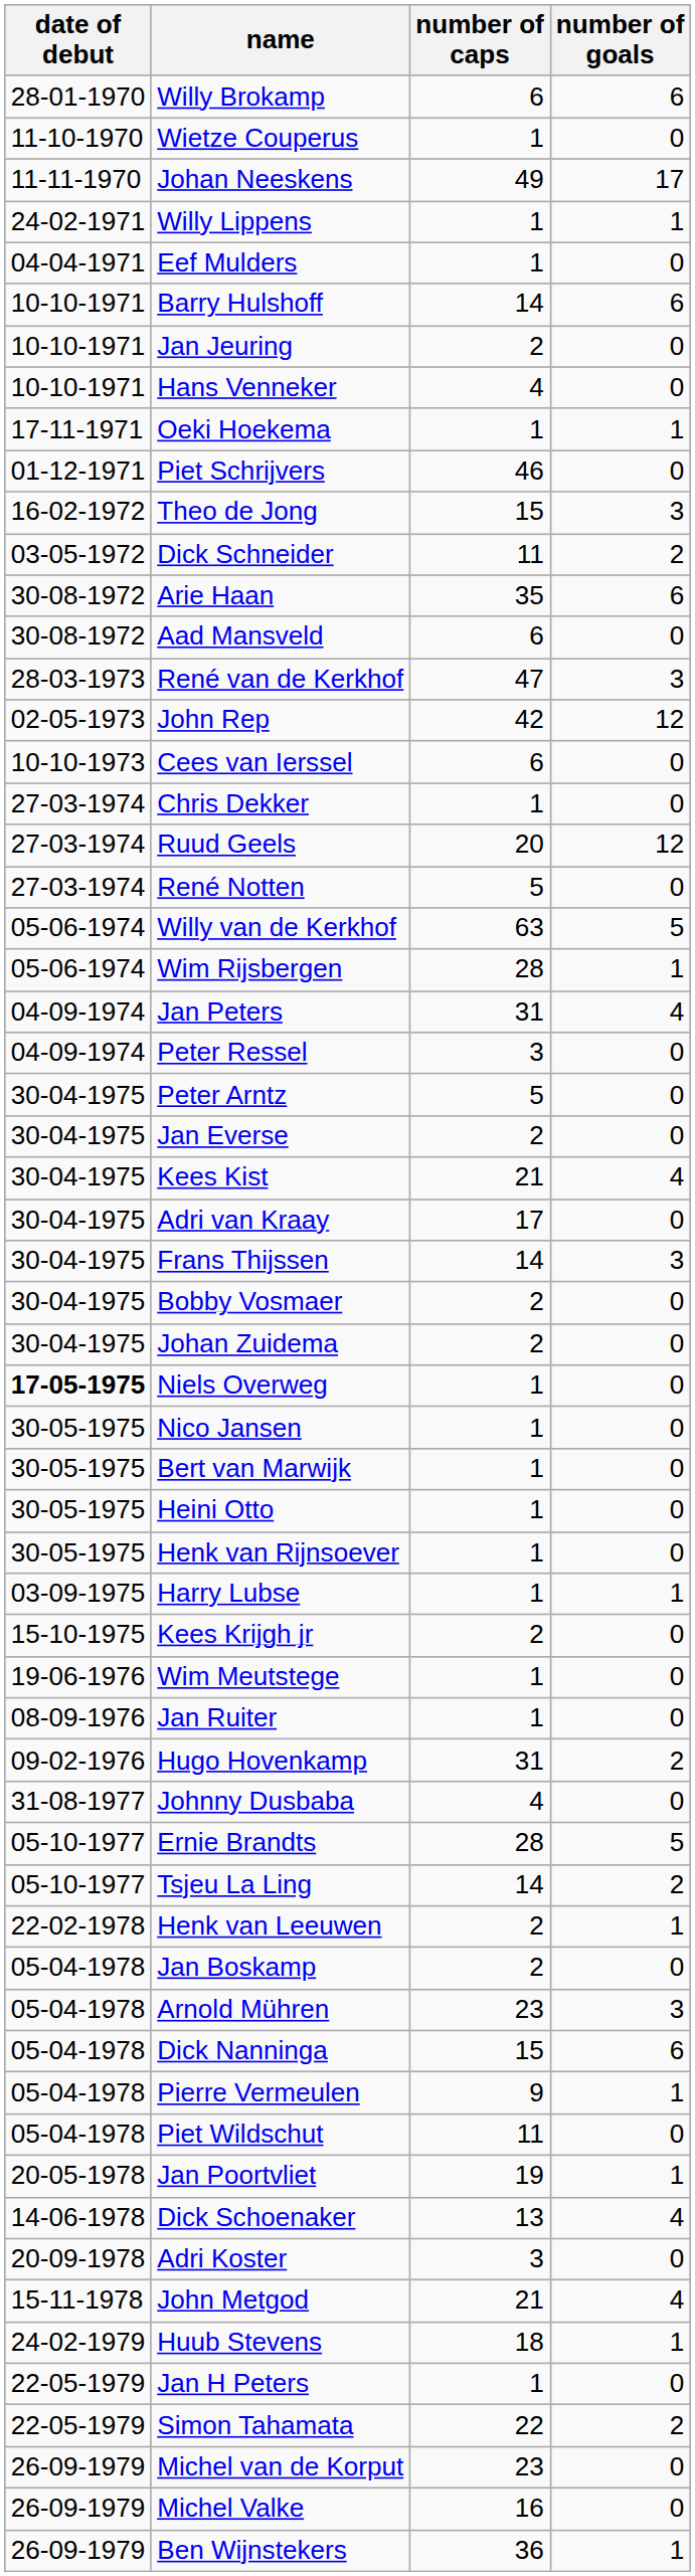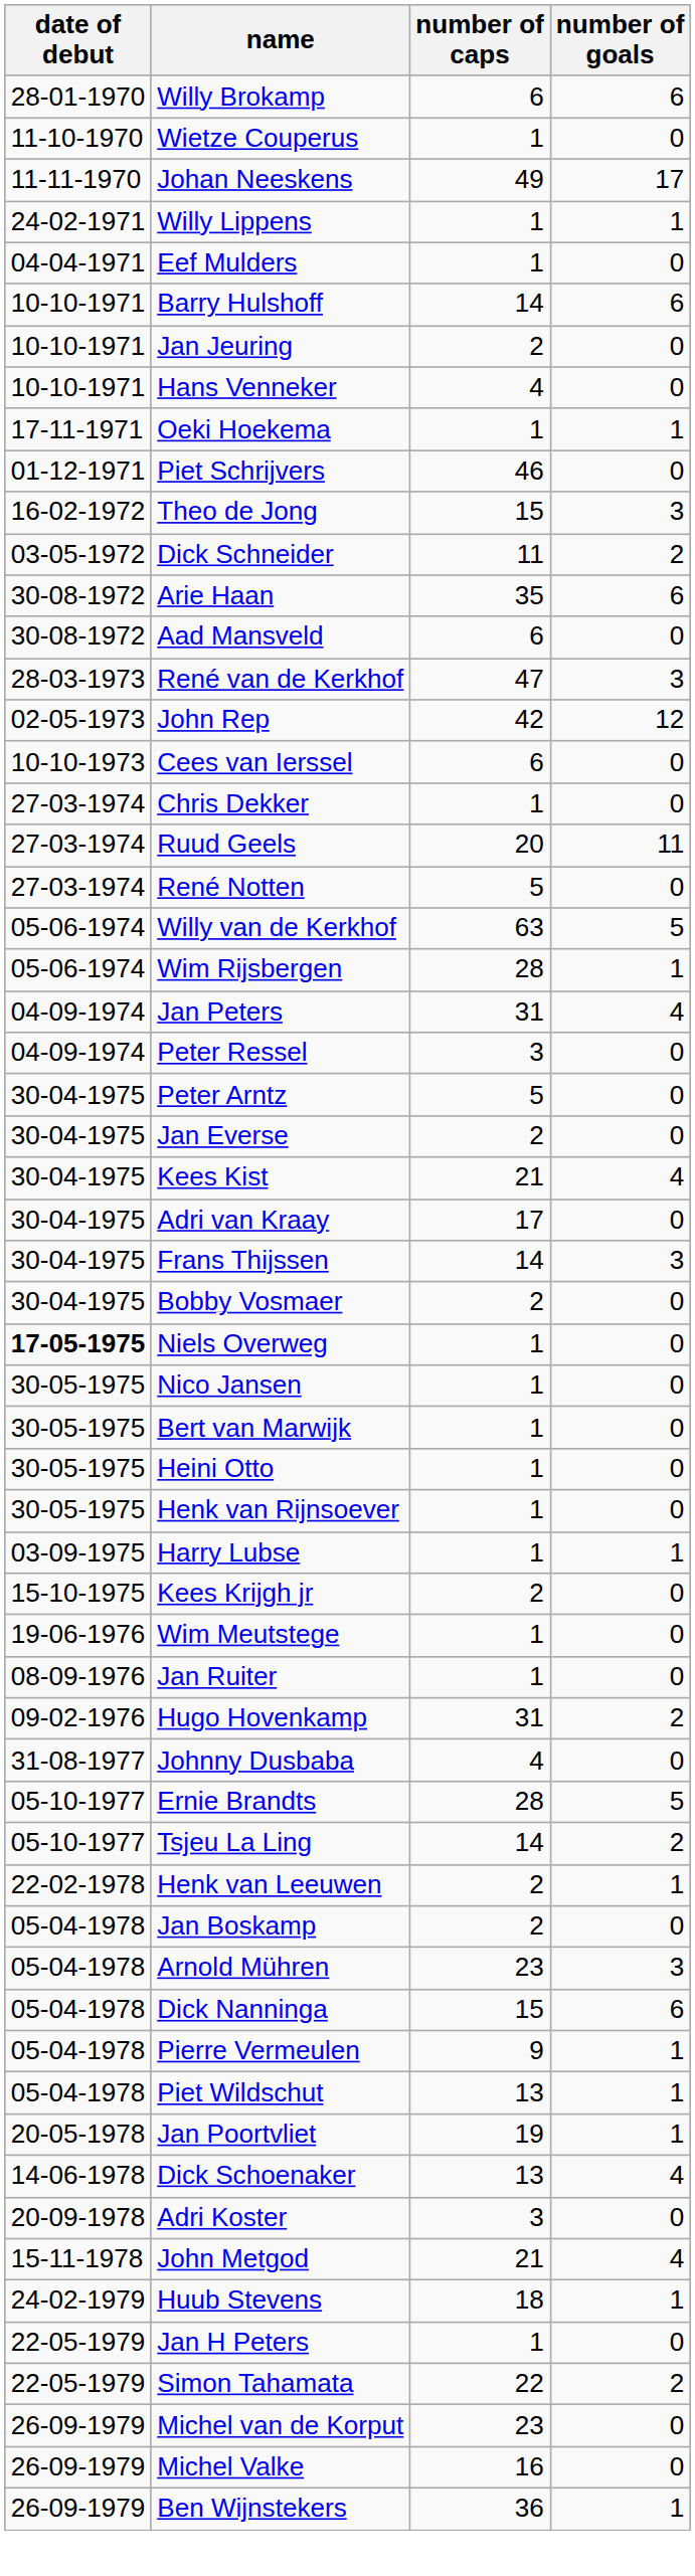 <table class="wikitable sortable">
 <tr>
 <th>date of<br>debut</th>
 <th>name</th>
 <th>number of<br>caps</th>
 <th>number of<br>goals</th>
 </tr>
 <tr>
 <td>28-01-1970</td>
 <td><a href='#'>Willy Brokamp</a></td>
 <td align=right>6</td>
 <td align=right>6</td>
 </tr>
 <tr>
 <td>11-10-1970</td>
 <td><a href='#'>Wietze Couperus</a></td>
 <td align=right>1</td>
 <td align=right>0</td>
 </tr>
 <tr>
 <td>11-11-1970</td>
 <td><a href='#'>Johan Neeskens</a></td>
 <td align=right>49</td>
 <td align=right>17</td>
 </tr>
 <tr>
 <td>24-02-1971</td>
 <td><a href='#'>Willy Lippens</a></td>
 <td align=right>1</td>
 <td align=right>1</td>
 </tr>
 <tr>
 <td>04-04-1971</td>
 <td><a href='#'>Eef Mulders</a></td>
 <td align=right>1</td>
 <td align=right>0</td>
 </tr>
 <tr>
 <td>10-10-1971</td>
 <td><a href='#'>Barry Hulshoff</a></td>
 <td align=right>14</td>
 <td align=right>6</td>
 </tr>
 <tr>
 <td>10-10-1971</td>
 <td><a href='#'>Jan Jeuring</a></td>
 <td align=right>2</td>
 <td align=right>0</td>
 </tr>
 <tr>
 <td>10-10-1971</td>
 <td><a href='#'>Hans Venneker</a></td>
 <td align=right>4</td>
 <td align=right>0</td>
 </tr>
 <tr>
 <td>17-11-1971</td>
 <td><a href='#'>Oeki Hoekema</a></td>
 <td align=right>1</td>
 <td align=right>1</td>
 </tr>
 <tr>
 <td>01-12-1971</td>
 <td><a href='#'>Piet Schrijvers</a></td>
 <td align=right>46</td>
 <td align=right>0</td>
 </tr>
 <tr>
 <td>16-02-1972</td>
 <td><a href='#'>Theo de Jong</a></td>
 <td align=right>15</td>
 <td align=right>3</td>
 </tr>
 <tr>
 <td>03-05-1972</td>
 <td><a href='#'>Dick Schneider</a></td>
 <td align=right>11</td>
 <td align=right>2</td>
 </tr>
 <tr>
 <td>30-08-1972</td>
 <td><a href='#'>Arie Haan</a></td>
 <td align=right>35</td>
 <td align=right>6</td>
 </tr>
 <tr>
 <td>30-08-1972</td>
 <td><a href='#'>Aad Mansveld</a></td>
 <td align=right>6</td>
 <td align=right>0</td>
 </tr>
 <tr>
 <td>28-03-1973</td>
 <td><a href='#'>René van de Kerkhof</a></td>
 <td align=right>47</td>
 <td align=right>3</td>
 </tr>
 <tr>
 <td>02-05-1973</td>
 <td><a href='#'>John Rep</a></td>
 <td align=right>42</td>
 <td align=right>12</td>
 </tr>
 <tr>
 <td>10-10-1973</td>
 <td><a href='#'>Cees van Ierssel</a></td>
 <td align=right>6</td>
 <td align=right>0</td>
 </tr>
 <tr>
 <td>27-03-1974</td>
 <td><a href='#'>Chris Dekker</a></td>
 <td align=right>1</td>
 <td align=right>0</td>
 </tr>
 <tr>
 <td>27-03-1974</td>
 <td><a href='#'>Ruud Geels</a></td>
 <td align=right>20</td>
-<td align=right>12</td>
+<td align=right>11</td>
 </tr>
 <tr>
 <td>27-03-1974</td>
 <td><a href='#'>René Notten</a></td>
 <td align=right>5</td>
 <td align=right>0</td>
 </tr>
 <tr>
 <td>05-06-1974</td>
 <td><a href='#'>Willy van de Kerkhof</a></td>
 <td align=right>63</td>
 <td align=right>5</td>
 </tr>
 <tr>
 <td>05-06-1974</td>
 <td><a href='#'>Wim Rijsbergen</a></td>
 <td align=right>28</td>
 <td align=right>1</td>
 </tr>
 <tr>
 <td>04-09-1974</td>
 <td><a href='#'>Jan Peters</a></td>
 <td align=right>31</td>
 <td align=right>4</td>
 </tr>
 <tr>
 <td>04-09-1974</td>
 <td><a href='#'>Peter Ressel</a></td>
 <td align=right>3</td>
 <td align=right>0</td>
 </tr>
 <tr>
 <td>30-04-1975</td>
 <td><a href='#'>Peter Arntz</a></td>
 <td align=right>5</td>
 <td align=right>0</td>
 </tr>
 <tr>
 <td>30-04-1975</td>
 <td><a href='#'>Jan Everse</a></td>
 <td align=right>2</td>
 <td align=right>0</td>
 </tr>
 <tr>
 <td>30-04-1975</td>
 <td><a href='#'>Kees Kist</a></td>
 <td align=right>21</td>
 <td align=right>4</td>
 </tr>
 <tr>
 <td>30-04-1975</td>
 <td><a href='#'>Adri van Kraay</a></td>
 <td align=right>17</td>
 <td align=right>0</td>
 </tr>
 <tr>
 <td>30-04-1975</td>
 <td><a href='#'>Frans Thijssen</a></td>
 <td align=right>14</td>
 <td align=right>3</td>
 </tr>
 <tr>
 <td>30-04-1975</td>
 <td><a href='#'>Bobby Vosmaer</a></td>
-<td align=right>2</td>
-<td align=right>0</td>
-</tr>
-<tr>
-<td>30-04-1975</td>
-<td><a href='#'>Johan Zuidema</a></td>
 <td align=right>2</td>
 <td align=right>0</td>
 </tr>
 <tr>
 <td><strong>17-05-1975</strong></td>
 <td><a href='#'>Niels Overweg</a></td>
 <td align=right>1</td>
 <td align=right>0</td>
 </tr>
 <tr>
 <td>30-05-1975</td>
 <td><a href='#'>Nico Jansen</a></td>
 <td align=right>1</td>
 <td align=right>0</td>
 </tr>
 <tr>
 <td>30-05-1975</td>
 <td><a href='#'>Bert van Marwijk</a></td>
 <td align=right>1</td>
 <td align=right>0</td>
 </tr>
 <tr>
 <td>30-05-1975</td>
 <td><a href='#'>Heini Otto</a></td>
 <td align=right>1</td>
 <td align=right>0</td>
 </tr>
 <tr>
 <td>30-05-1975</td>
 <td><a href='#'>Henk van Rijnsoever</a></td>
 <td align=right>1</td>
 <td align=right>0</td>
 </tr>
 <tr>
 <td>03-09-1975</td>
 <td><a href='#'>Harry Lubse</a></td>
 <td align=right>1</td>
 <td align=right>1</td>
 </tr>
 <tr>
 <td>15-10-1975</td>
 <td><a href='#'>Kees Krijgh jr</a></td>
 <td align=right>2</td>
 <td align=right>0</td>
 </tr>
 <tr>
 <td>19-06-1976</td>
 <td><a href='#'>Wim Meutstege</a></td>
 <td align=right>1</td>
 <td align=right>0</td>
 </tr>
 <tr>
 <td>08-09-1976</td>
 <td><a href='#'>Jan Ruiter</a></td>
 <td align=right>1</td>
 <td align=right>0</td>
 </tr>
 <tr>
 <td>09-02-1976</td>
 <td><a href='#'>Hugo Hovenkamp</a></td>
 <td align=right>31</td>
 <td align=right>2</td>
 </tr>
 <tr>
 <td>31-08-1977</td>
 <td><a href='#'>Johnny Dusbaba</a></td>
 <td align=right>4</td>
 <td align=right>0</td>
 </tr>
 <tr>
 <td>05-10-1977</td>
 <td><a href='#'>Ernie Brandts</a></td>
 <td align=right>28</td>
 <td align=right>5</td>
 </tr>
 <tr>
 <td>05-10-1977</td>
 <td><a href='#'>Tsjeu La Ling</a></td>
 <td align=right>14</td>
 <td align=right>2</td>
 </tr>
 <tr>
 <td>22-02-1978</td>
 <td><a href='#'>Henk van Leeuwen</a></td>
 <td align=right>2</td>
 <td align=right>1</td>
 </tr>
 <tr>
 <td>05-04-1978</td>
 <td><a href='#'>Jan Boskamp</a></td>
 <td align=right>2</td>
 <td align=right>0</td>
 </tr>
 <tr>
 <td>05-04-1978</td>
 <td><a href='#'>Arnold Mühren</a></td>
 <td align=right>23</td>
 <td align=right>3</td>
 </tr>
 <tr>
 <td>05-04-1978</td>
 <td><a href='#'>Dick Nanninga</a></td>
 <td align=right>15</td>
 <td align=right>6</td>
 </tr>
 <tr>
 <td>05-04-1978</td>
 <td><a href='#'>Pierre Vermeulen</a></td>
 <td align=right>9</td>
 <td align=right>1</td>
 </tr>
 <tr>
 <td>05-04-1978</td>
 <td><a href='#'>Piet Wildschut</a></td>
-<td align=right>11</td>
-<td align=right>0</td>
+<td align=right>13</td>
+<td align=right>1</td>
 </tr>
 <tr>
 <td>20-05-1978</td>
 <td><a href='#'>Jan Poortvliet</a></td>
 <td align=right>19</td>
 <td align=right>1</td>
 </tr>
 <tr>
 <td>14-06-1978</td>
 <td><a href='#'>Dick Schoenaker</a></td>
 <td align=right>13</td>
 <td align=right>4</td>
 </tr>
 <tr>
 <td>20-09-1978</td>
 <td><a href='#'>Adri Koster</a></td>
 <td align=right>3</td>
 <td align=right>0</td>
 </tr>
 <tr>
 <td>15-11-1978</td>
 <td><a href='#'>John Metgod</a></td>
 <td align=right>21</td>
 <td align=right>4</td>
 </tr>
 <tr>
 <td>24-02-1979</td>
 <td><a href='#'>Huub Stevens</a></td>
 <td align=right>18</td>
 <td align=right>1</td>
 </tr>
 <tr>
 <td>22-05-1979</td>
 <td><a href='#'>Jan H Peters</a></td>
 <td align=right>1</td>
 <td align=right>0</td>
 </tr>
 <tr>
 <td>22-05-1979</td>
 <td><a href='#'>Simon Tahamata</a></td>
 <td align=right>22</td>
 <td align=right>2</td>
 </tr>
 <tr>
 <td>26-09-1979</td>
 <td><a href='#'>Michel van de Korput</a></td>
 <td align=right>23</td>
 <td align=right>0</td>
 </tr>
 <tr>
 <td>26-09-1979</td>
 <td><a href='#'>Michel Valke</a></td>
 <td align=right>16</td>
 <td align=right>0</td>
 </tr>
 <tr>
 <td>26-09-1979</td>
 <td><a href='#'>Ben Wijnstekers</a></td>
 <td align=right>36</td>
 <td align=right>1</td>
 </tr>
 </table>
